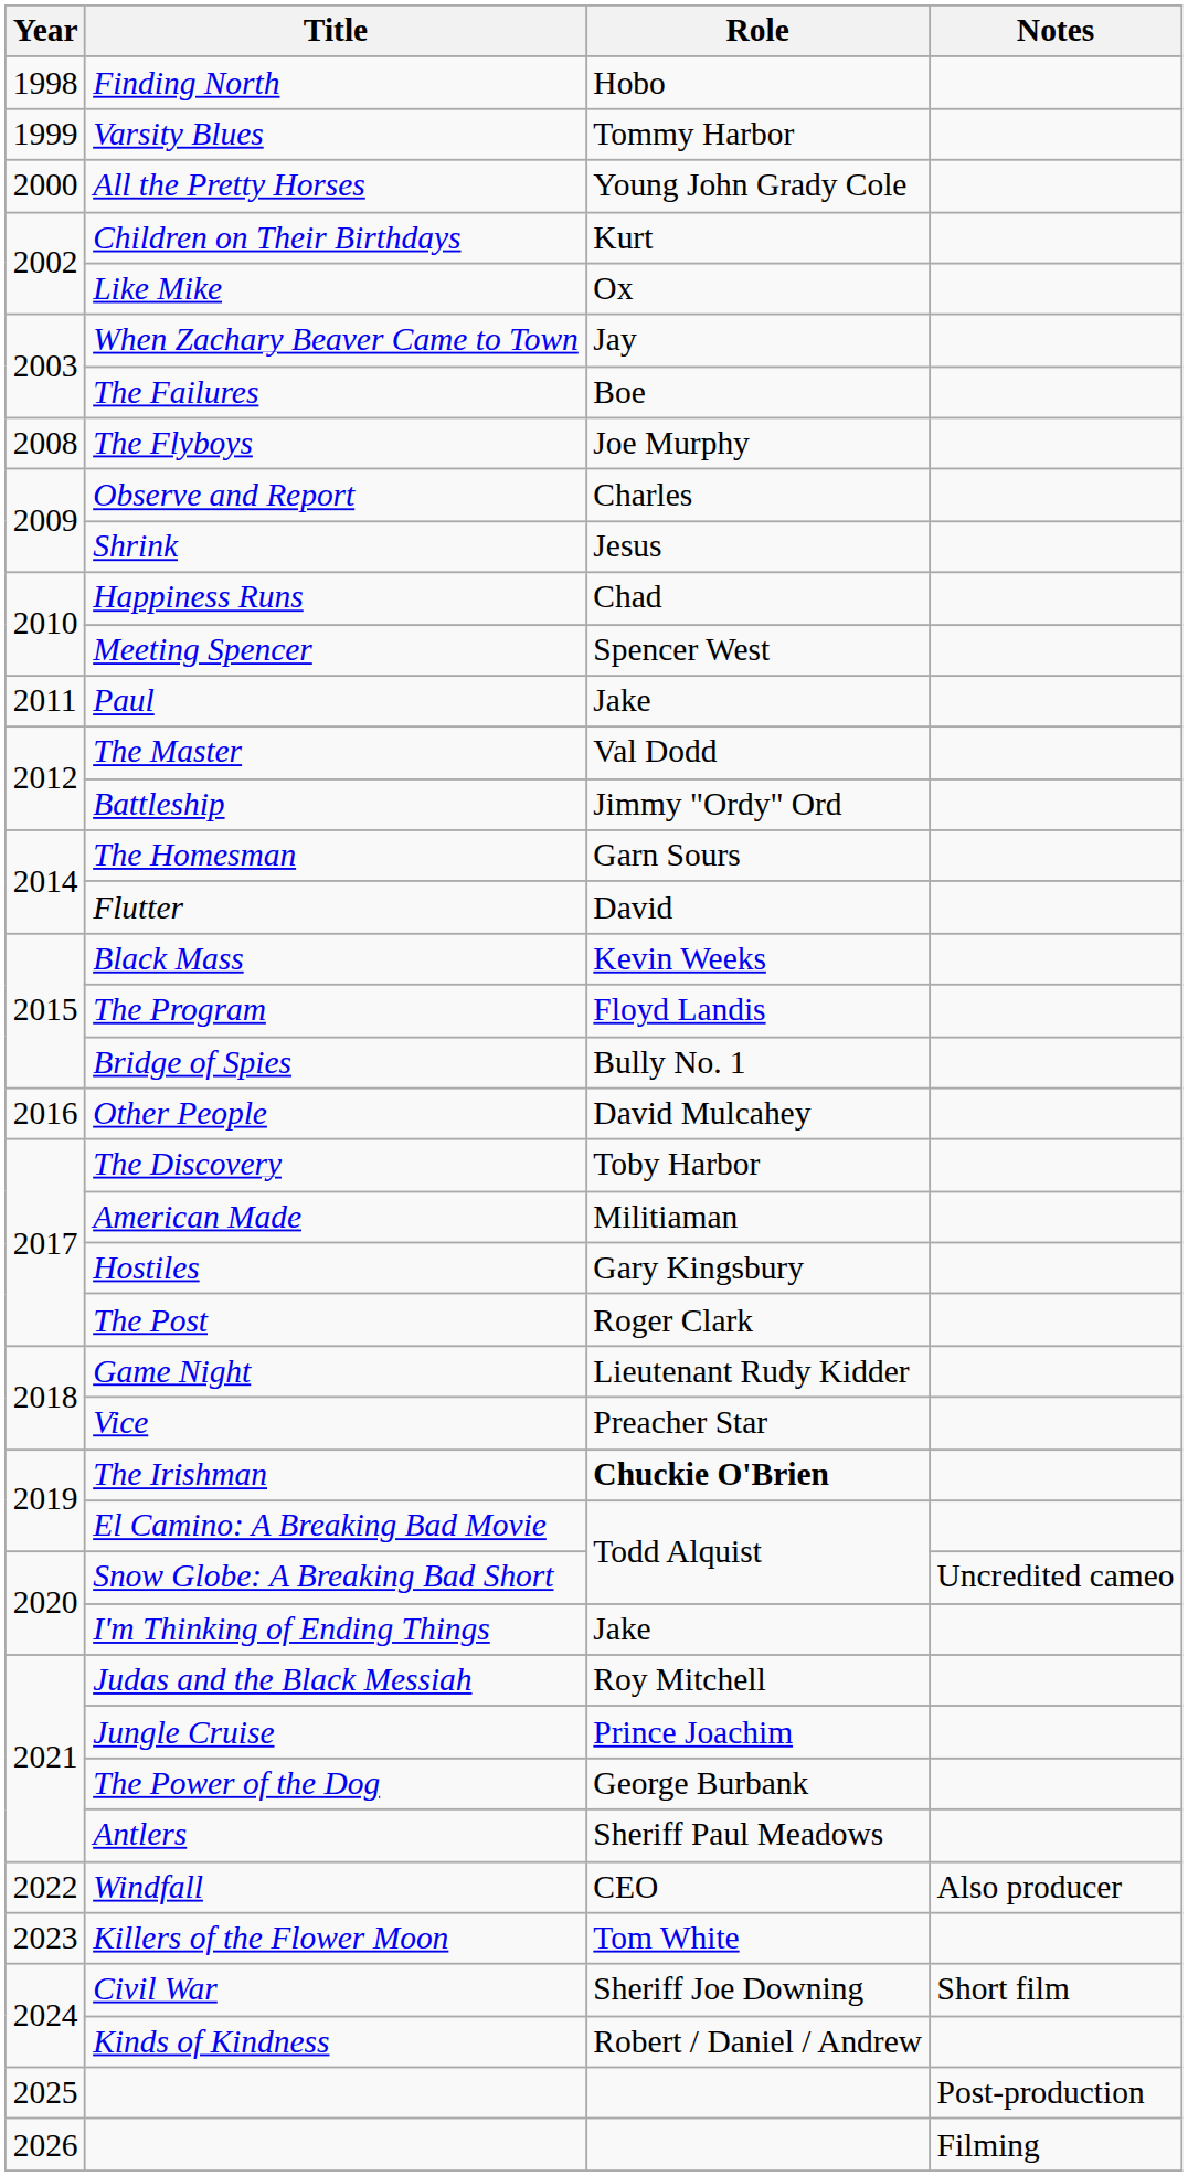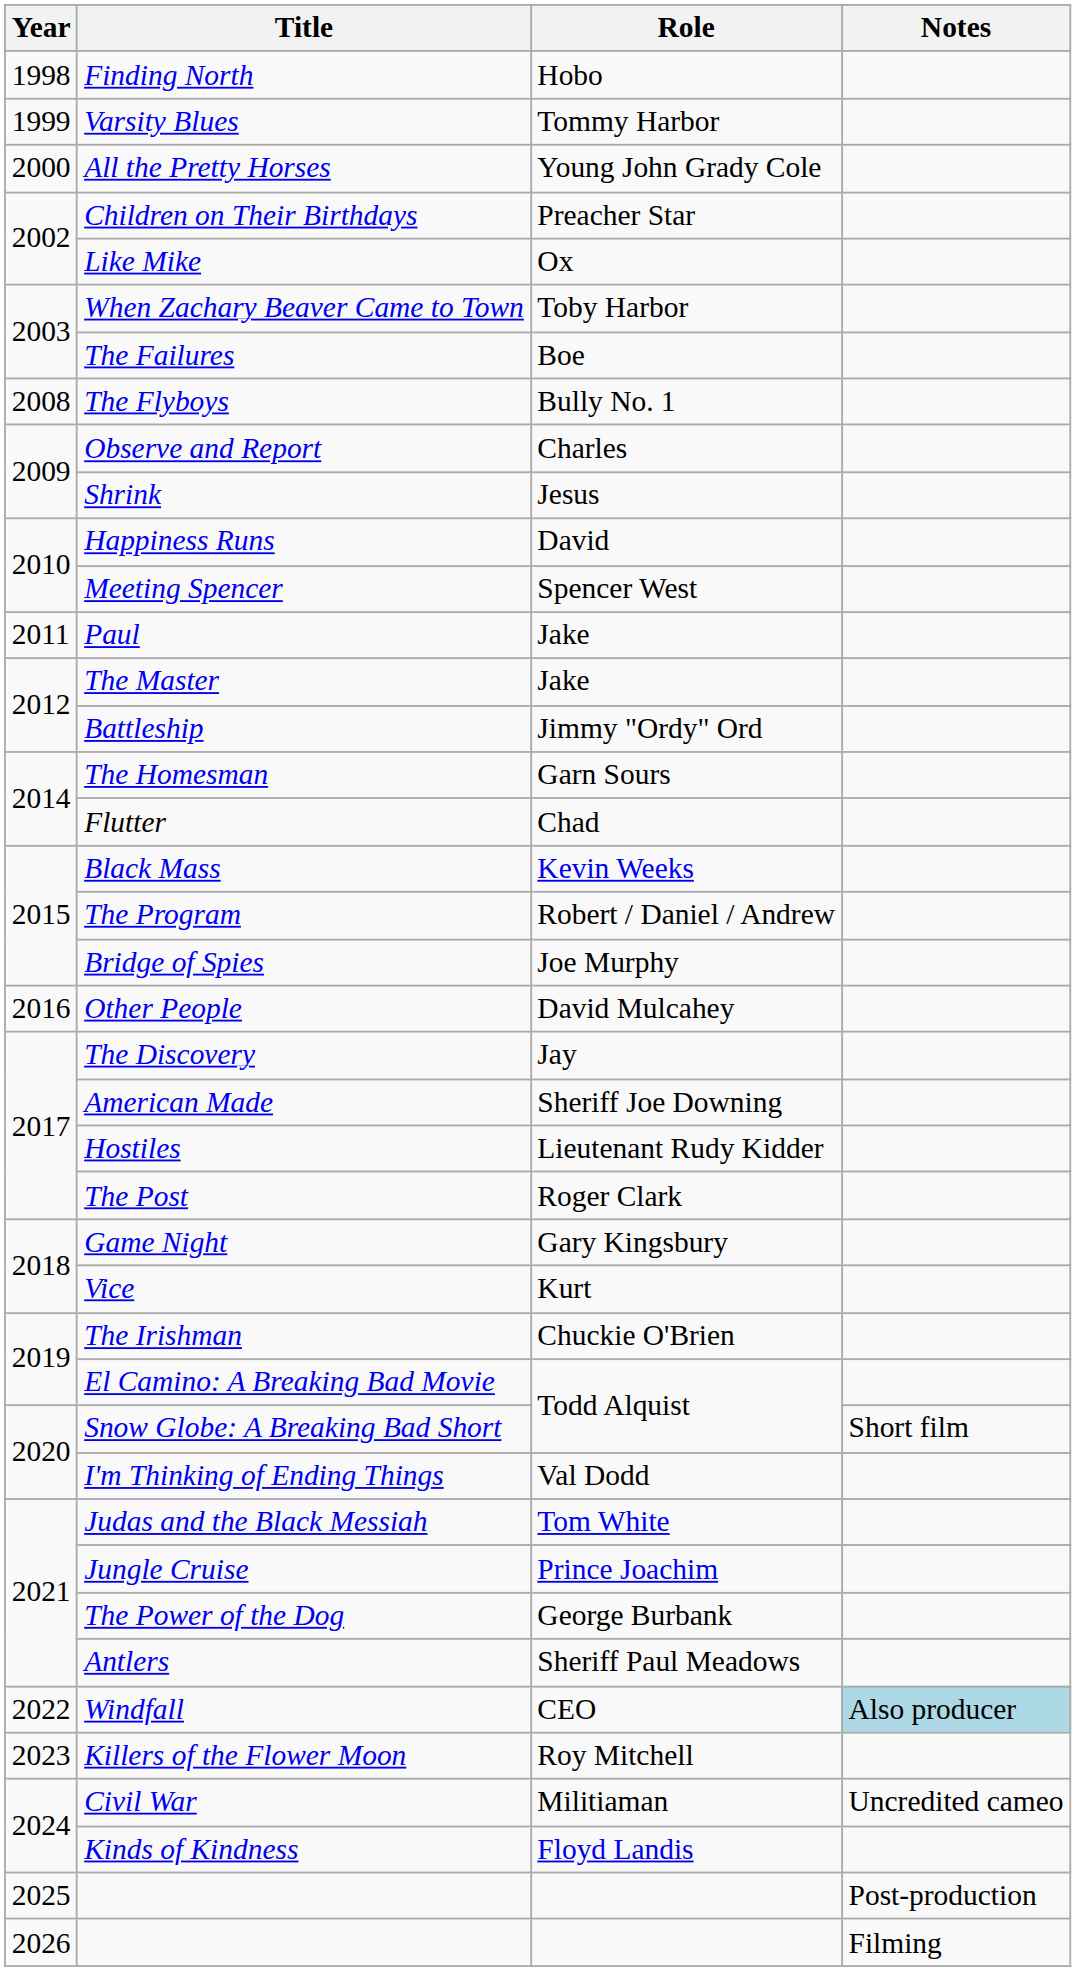 <table class="wikitable sortable unsortable">
 <tr>
 <th>Year</th>
 <th>Title</th>
 <th>Role</th>
 <th>Notes</th>
 </tr>
 <tr>
 <td>1998</td>
 <td><em><a href='#'>Finding North</a></em></td>
 <td>Hobo</td>
 <td></td>
 </tr>
 <tr>
 <td>1999</td>
 <td><em><a href='#'>Varsity Blues</a></em></td>
 <td>Tommy Harbor</td>
 <td></td>
 </tr>
 <tr>
 <td>2000</td>
 <td><em><a href='#'>All the Pretty Horses</a></em></td>
 <td>Young John Grady Cole</td>
 <td></td>
 </tr>
 <tr>
 <td rowspan=2>2002</td>
 <td><em><a href='#'>Children on Their Birthdays</a></em></td>
-<td>Kurt</td>
+<td>Preacher Star</td>
 <td></td>
 </tr>
 <tr>
 <td><em><a href='#'>Like Mike</a></em></td>
 <td>Ox</td>
 <td></td>
 </tr>
 <tr>
 <td rowspan=2>2003</td>
 <td><em><a href='#'>When Zachary Beaver Came to Town</a></em></td>
-<td>Jay</td>
+<td>Toby Harbor</td>
 <td></td>
 </tr>
 <tr>
 <td><em><a href='#'>The Failures</a></em></td>
 <td>Boe</td>
 <td></td>
 </tr>
 <tr>
 <td>2008</td>
 <td><em><a href='#'>The Flyboys</a></em></td>
-<td>Joe Murphy</td>
+<td>Bully No. 1</td>
 <td></td>
 </tr>
 <tr>
 <td rowspan=2>2009</td>
 <td><em><a href='#'>Observe and Report</a></em></td>
 <td>Charles</td>
 <td></td>
 </tr>
 <tr>
 <td><em><a href='#'>Shrink</a></em></td>
 <td>Jesus</td>
 <td></td>
 </tr>
 <tr>
 <td rowspan=2>2010</td>
 <td><em><a href='#'>Happiness Runs</a></em></td>
-<td>Chad</td>
+<td>David</td>
 <td></td>
 </tr>
 <tr>
 <td><em><a href='#'>Meeting Spencer</a></em></td>
 <td>Spencer West</td>
 <td></td>
 </tr>
 <tr>
 <td>2011</td>
 <td><em><a href='#'>Paul</a></em></td>
 <td>Jake</td>
 <td></td>
 </tr>
 <tr>
 <td rowspan=2>2012</td>
 <td><em><a href='#'>The Master</a></em></td>
-<td>Val Dodd</td>
+<td>Jake</td>
 <td></td>
 </tr>
 <tr>
 <td><em><a href='#'>Battleship</a></em></td>
 <td>Jimmy "Ordy" Ord</td>
 <td></td>
 </tr>
 <tr>
 <td rowspan=2>2014</td>
 <td><em><a href='#'>The Homesman</a></em></td>
 <td>Garn Sours</td>
 <td></td>
 </tr>
 <tr>
 <td><em>Flutter</em></td>
-<td>David</td>
+<td>Chad</td>
 <td></td>
 </tr>
 <tr>
 <td rowspan=3>2015</td>
 <td><em><a href='#'>Black Mass</a></em></td>
 <td><a href='#'>Kevin Weeks</a></td>
 <td></td>
 </tr>
 <tr>
 <td><em><a href='#'>The Program</a></em></td>
-<td><a href='#'>Floyd Landis</a></td>
+<td>Robert / Daniel / Andrew</td>
 <td></td>
 </tr>
 <tr>
 <td><em><a href='#'>Bridge of Spies</a></em></td>
-<td>Bully No. 1</td>
+<td>Joe Murphy</td>
 <td></td>
 </tr>
 <tr>
 <td>2016</td>
 <td><em><a href='#'>Other People</a></em></td>
 <td>David Mulcahey</td>
 <td></td>
 </tr>
 <tr>
 <td rowspan=4>2017</td>
 <td><em><a href='#'>The Discovery</a></em></td>
-<td>Toby Harbor</td>
+<td>Jay</td>
 <td></td>
 </tr>
 <tr>
 <td><em><a href='#'>American Made</a></em></td>
-<td>Militiaman</td>
+<td>Sheriff Joe Downing</td>
 <td></td>
 </tr>
 <tr>
 <td><em><a href='#'>Hostiles</a></em></td>
-<td>Gary Kingsbury</td>
+<td>Lieutenant Rudy Kidder</td>
 <td></td>
 </tr>
 <tr>
 <td><em><a href='#'>The Post</a></em></td>
 <td>Roger Clark</td>
 <td></td>
 </tr>
 <tr>
 <td rowspan=2>2018</td>
 <td><em><a href='#'>Game Night</a></em></td>
-<td>Lieutenant Rudy Kidder</td>
+<td>Gary Kingsbury</td>
 <td></td>
 </tr>
 <tr>
 <td><em><a href='#'>Vice</a></em></td>
-<td>Preacher Star</td>
+<td>Kurt</td>
 <td></td>
 </tr>
 <tr>
 <td rowspan=2>2019</td>
 <td><em><a href='#'>The Irishman</a></em></td>
-<td><strong>Chuckie O'Brien</strong></td>
+<td>Chuckie O'Brien</td>
 <td></td>
 </tr>
 <tr>
 <td><em><a href='#'>El Camino: A Breaking Bad Movie</a></em></td>
 <td rowspan="2">Todd Alquist</td>
 <td></td>
 </tr>
 <tr>
 <td rowspan="2">2020</td>
 <td><em><a href='#'>Snow Globe: A Breaking Bad Short</a></em></td>
-<td>Uncredited cameo</td>
+<td>Short film</td>
 </tr>
 <tr>
 <td><em><a href='#'>I'm Thinking of Ending Things</a></em></td>
-<td>Jake</td>
+<td>Val Dodd</td>
 <td></td>
 </tr>
 <tr>
 <td rowspan=4>2021</td>
 <td><em><a href='#'>Judas and the Black Messiah</a></em></td>
-<td>Roy Mitchell</td>
+<td><a href='#'>Tom White</a></td>
 <td></td>
 </tr>
 <tr>
 <td><em><a href='#'>Jungle Cruise</a></em></td>
 <td><a href='#'>Prince Joachim</a></td>
 <td></td>
 </tr>
 <tr>
 <td><em><a href='#'>The Power of the Dog</a></em></td>
 <td>George Burbank</td>
 <td></td>
 </tr>
 <tr>
 <td><em><a href='#'>Antlers</a></em></td>
 <td>Sheriff Paul Meadows</td>
 <td></td>
 </tr>
 <tr>
 <td>2022</td>
 <td><em><a href='#'>Windfall</a></em></td>
 <td>CEO</td>
-<td>Also producer</td>
+<td style="background: lightblue;">Also producer</td>
 </tr>
 <tr>
 <td>2023</td>
 <td><em><a href='#'>Killers of the Flower Moon</a></em></td>
-<td><a href='#'>Tom White</a></td>
+<td>Roy Mitchell</td>
 <td></td>
 </tr>
 <tr>
 <td rowspan="2">2024</td>
 <td><em><a href='#'>Civil War</a></em></td>
-<td>Sheriff Joe Downing</td>
-<td>Short film</td>
+<td>Militiaman</td>
+<td>Uncredited cameo</td>
 </tr>
 <tr>
 <td><em><a href='#'>Kinds of Kindness</a></em></td>
-<td>Robert / Daniel / Andrew</td>
+<td><a href='#'>Floyd Landis</a></td>
 <td></td>
 </tr>
 <tr>
 <td>2025</td>
 <td></td>
 <td></td>
 <td>Post-production</td>
 </tr>
 <tr>
 <td>2026</td>
 <td></td>
 <td></td>
 <td>Filming</td>
 </tr>
 <tr>
 </tr>
 </table>
